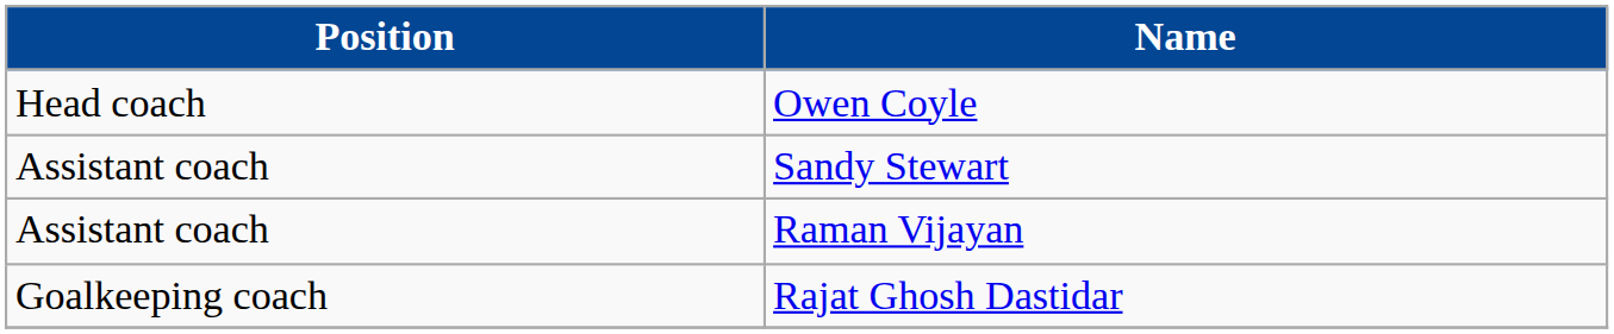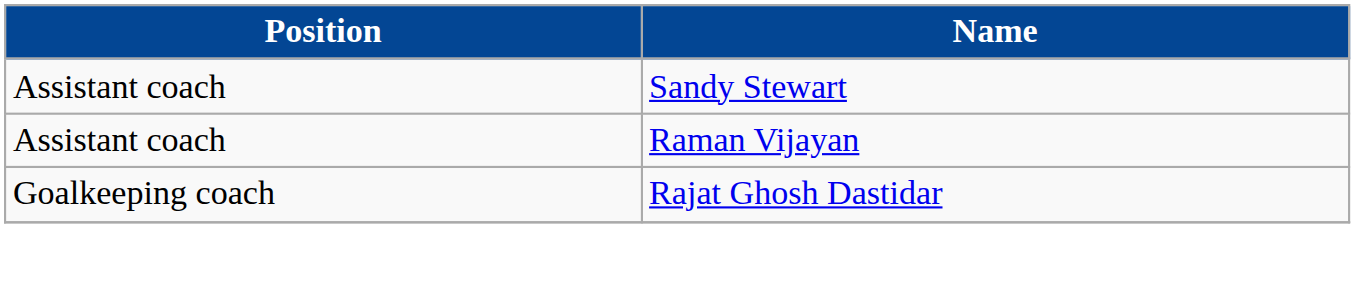 <table class="wikitable" style="text-align:left;width:50%;">
 <tr>
 <th style=background:#034694;color:#FFFFFF>Position</th>
 <th style=background:#034694;color:#FFFFFF>Name</th>
-</tr>
-<tr>
-<td>Head coach</td>
-<td> <a href='#'>Owen Coyle</a></td>
 </tr>
 <tr>
 <td>Assistant coach</td>
 <td> <a href='#'>Sandy Stewart</a></td>
 </tr>
 <tr>
 <td>Assistant coach</td>
 <td> <a href='#'>Raman Vijayan</a></td>
 </tr>
 <tr>
 <td>Goalkeeping coach</td>
 <td align="left"> <a href='#'>Rajat Ghosh Dastidar</a></td>
 </tr>
 <tr>
 </tr>
 </table>
